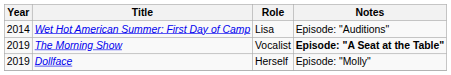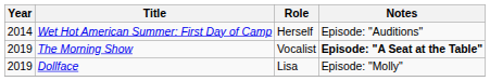 <table class="wikitable sortable">
 <tr>
 <th>Year</th>
 <th>Title</th>
 <th>Role</th>
 <th class="unsortable">Notes</th>
 </tr>
 <tr>
 <td>2014</td>
 <td><em><a href='#'>Wet Hot American Summer: First Day of Camp</a></em></td>
-<td>Lisa</td>
+<td>Herself</td>
 <td>Episode: "Auditions"</td>
 </tr>
 <tr>
 <td>2019</td>
 <td><em><a href='#'>The Morning Show</a></em></td>
 <td>Vocalist</td>
 <td><strong>Episode: "A Seat at the Table"</strong></td>
 </tr>
 <tr>
 <td>2019</td>
 <td><em><a href='#'>Dollface</a></em></td>
-<td>Herself</td>
+<td>Lisa</td>
 <td>Episode: "Molly"</td>
 </tr>
 <tr>
 </tr>
 </table>
